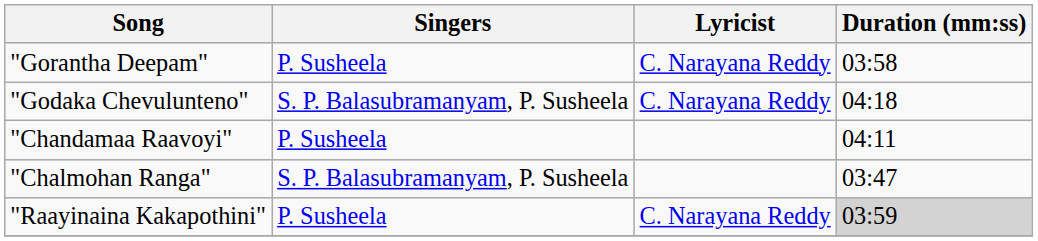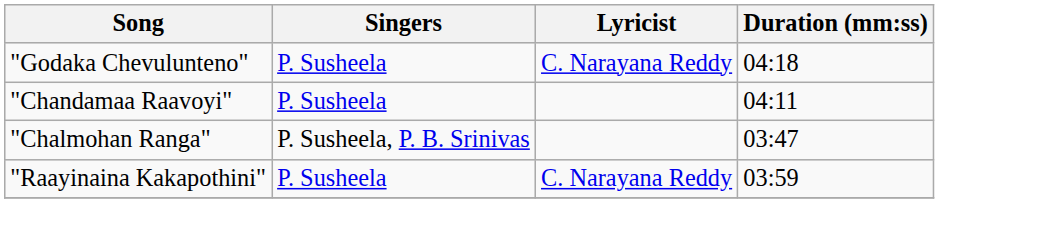 <table class="wikitable">
 <tr>
 <th>Song</th>
 <th>Singers</th>
 <th>Lyricist</th>
 <th>Duration (mm:ss)</th>
 </tr>
 <tr>
-<td>"Gorantha Deepam"</td>
+<td>"Godaka Chevulunteno"</td>
 <td><a href='#'>P. Susheela</a></td>
-<td><a href='#'>C. Narayana Reddy</a></td>
-<td>03:58</td>
-</tr>
-<tr>
-<td>"Godaka Chevulunteno"</td>
-<td><a href='#'>S. P. Balasubramanyam</a>, P. Susheela</td>
 <td><a href='#'>C. Narayana Reddy</a></td>
 <td>04:18</td>
 </tr>
 <tr>
 <td>"Chandamaa Raavoyi"</td>
 <td><a href='#'>P. Susheela</a></td>
 <td></td>
 <td>04:11</td>
 </tr>
 <tr>
 <td>"Chalmohan Ranga"</td>
-<td><a href='#'>S. P. Balasubramanyam</a>, P. Susheela</td>
+<td>P. Susheela, <a href='#'>P. B. Srinivas</a></td>
 <td></td>
 <td>03:47</td>
 </tr>
 <tr>
 <td>"Raayinaina Kakapothini"</td>
 <td><a href='#'>P. Susheela</a></td>
 <td><a href='#'>C. Narayana Reddy</a></td>
-<td style="background: lightgrey;">03:59</td>
+<td>03:59</td>
 </tr>
 <tr>
 </tr>
 </table>
